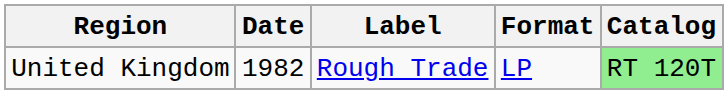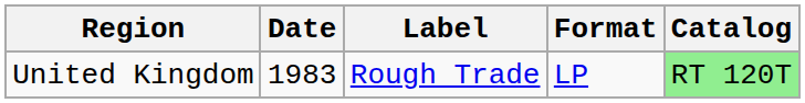 <table class="wikitable">
 <tr>
 <th>Region</th>
 <th>Date</th>
 <th>Label</th>
 <th>Format</th>
 <th>Catalog</th>
 </tr>
 <tr>
 <td>United Kingdom</td>
-<td>1982</td>
+<td>1983</td>
 <td><a href='#'>Rough Trade</a></td>
 <td><a href='#'>LP</a></td>
 <td style="background: lightgreen;">RT 120T</td>
 </tr>
 </table>
